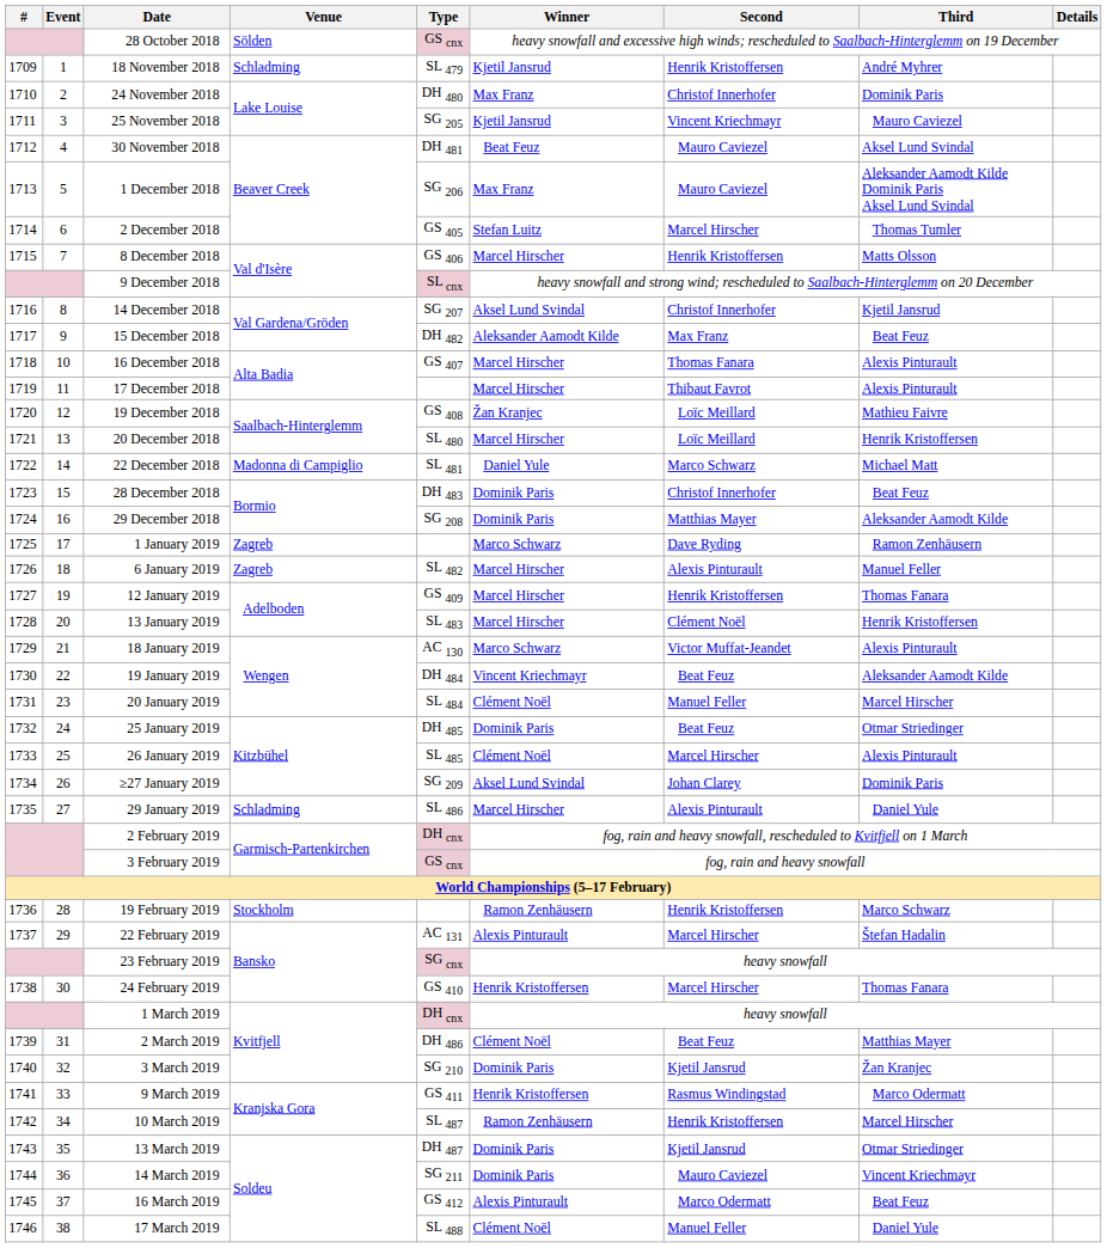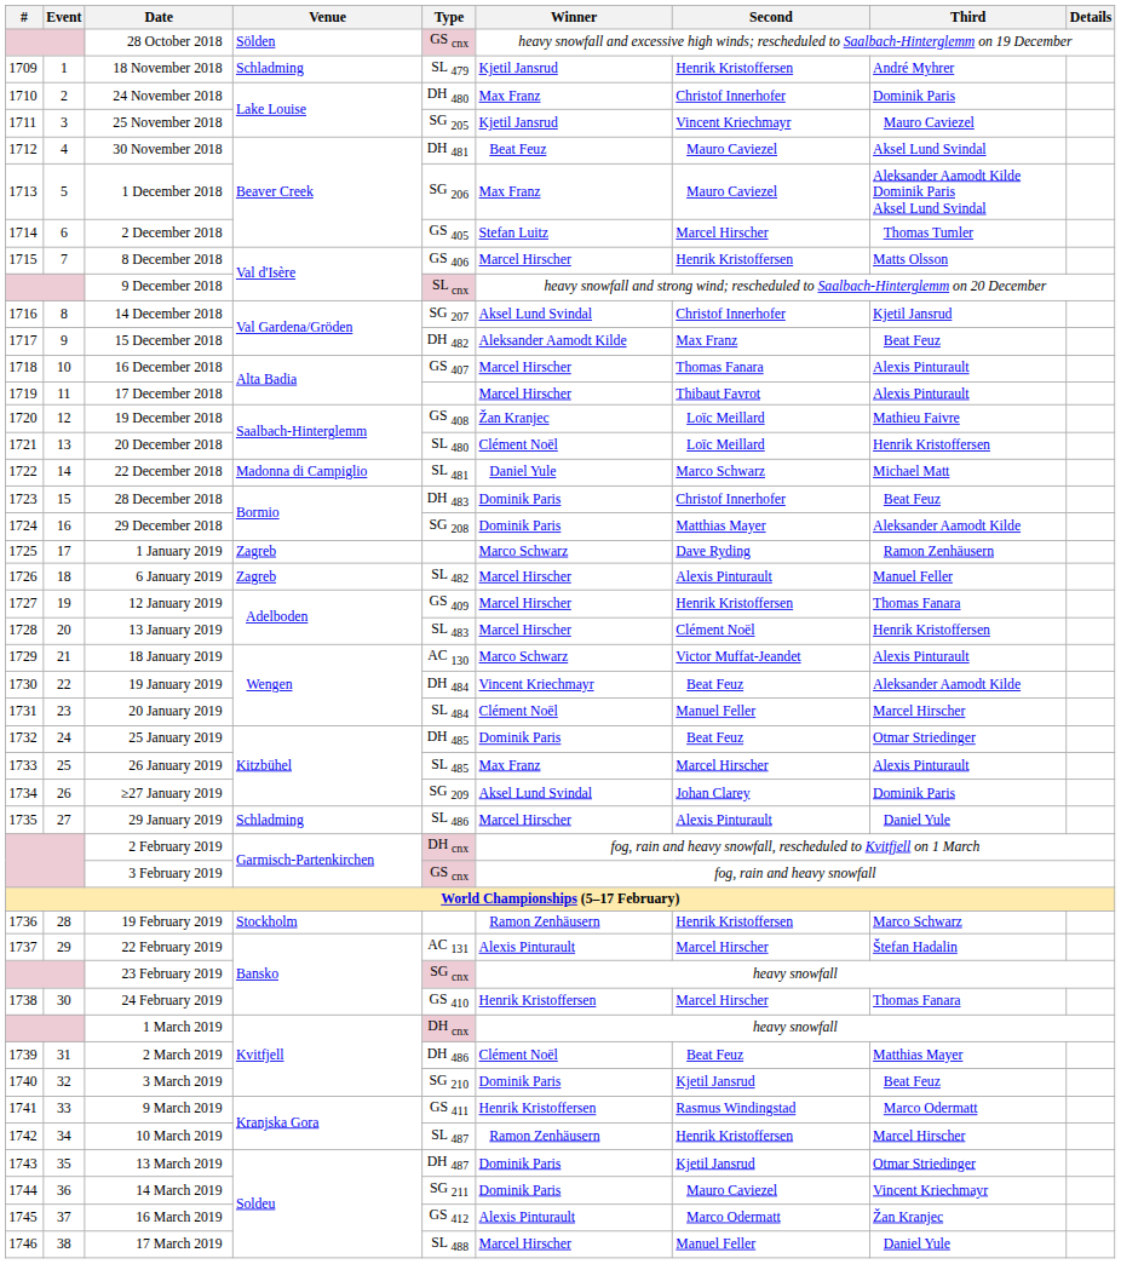 <table class="wikitable plainrowheaders" style="background:#fff; font-size:86%; line-height:16px; border:grey solid 1px; border-collapse:collapse;">
 <tr>
 <th style="width:30px;">#</th>
 <th style="width:33px;">Event</th>
 <th style="width:137px;">Date</th>
 <th style="width:178px;">Venue</th>
 <th style="width:45px;">Type</th>
 <th style="width:185px;">Winner</th>
 <th style="width:185px;">Second</th>
 <th style="width:185px;">Third</th>
 <th style="width:10px;">Details</th>
 </tr>
 <tr>
 <td bgcolor="EDCCD5" colspan=2></td>
 <td align=right>28 October 2018  </td>
 <td> <a href='#'>Sölden</a></td>
 <td bgcolor="EDCCD5" align=right>GS <sub>cnx</sub> </td>
 <td colspan="4" align="center"><em>heavy snowfall and excessive high winds; rescheduled to <a href='#'>Saalbach-Hinterglemm</a> on 19 December</em></td>
 </tr>
 <tr>
 <td>1709</td>
 <td align=center>1</td>
 <td align=right>18 November 2018  </td>
 <td> <a href='#'>Schladming</a></td>
 <td align=right>SL <sub>479</sub> </td>
 <td> <a href='#'>Kjetil Jansrud</a></td>
 <td> <a href='#'>Henrik Kristoffersen</a></td>
 <td> <a href='#'>André Myhrer</a></td>
 <td></td>
 </tr>
 <tr>
 <td>1710</td>
 <td align=center>2</td>
 <td align=right>24 November 2018  </td>
 <td rowspan=2> <a href='#'>Lake Louise</a></td>
 <td align=right>DH <sub>480</sub> </td>
 <td> <a href='#'>Max Franz</a></td>
 <td> <a href='#'>Christof Innerhofer</a></td>
 <td> <a href='#'>Dominik Paris</a></td>
 <td></td>
 </tr>
 <tr>
 <td>1711</td>
 <td align=center>3</td>
 <td align=right>25 November 2018  </td>
 <td align=right>SG <sub>205</sub> </td>
 <td> <a href='#'>Kjetil Jansrud</a></td>
 <td> <a href='#'>Vincent Kriechmayr</a></td>
 <td>   <a href='#'>Mauro Caviezel</a></td>
 <td></td>
 </tr>
 <tr>
 <td>1712</td>
 <td align=center>4</td>
 <td align=right><small></small>30 November 2018  </td>
 <td rowspan=3> <a href='#'>Beaver Creek</a></td>
 <td align=right>DH <sub>481</sub> </td>
 <td>   <a href='#'>Beat Feuz</a></td>
 <td>   <a href='#'>Mauro Caviezel</a></td>
 <td> <a href='#'>Aksel Lund Svindal</a></td>
 <td></td>
 </tr>
 <tr>
 <td>1713</td>
 <td align=center>5</td>
 <td align=right><small></small>1 December 2018  </td>
 <td align=right>SG <sub>206</sub> </td>
 <td> <a href='#'>Max Franz</a></td>
 <td>   <a href='#'>Mauro Caviezel</a></td>
 <td> <a href='#'>Aleksander Aamodt Kilde</a><br> <a href='#'>Dominik Paris</a><br> <a href='#'>Aksel Lund Svindal</a></td>
 <td></td>
 </tr>
 <tr>
 <td>1714</td>
 <td align=center>6</td>
 <td align=right><small></small>2 December 2018  </td>
 <td align=right>GS <sub>405</sub> </td>
 <td> <a href='#'>Stefan Luitz</a></td>
 <td> <a href='#'>Marcel Hirscher</a></td>
 <td>   <a href='#'>Thomas Tumler</a></td>
 <td></td>
 </tr>
 <tr>
 <td>1715</td>
 <td align=center>7</td>
 <td align=right>8 December 2018  </td>
 <td rowspan=2> <a href='#'>Val d'Isère</a></td>
 <td align=right>GS <sub>406</sub> </td>
 <td> <a href='#'>Marcel Hirscher</a></td>
 <td> <a href='#'>Henrik Kristoffersen</a></td>
 <td> <a href='#'>Matts Olsson</a></td>
 <td></td>
 </tr>
 <tr>
 <td bgcolor="EDCCD5" colspan=2></td>
 <td align=right>9 December 2018  </td>
 <td bgcolor="EDCCD5" align=right>SL <sub>cnx</sub> </td>
 <td align=center colspan=4><em>heavy snowfall and strong wind; rescheduled to <a href='#'>Saalbach-Hinterglemm</a> on 20 December</em></td>
 </tr>
 <tr>
 <td>1716</td>
 <td align=center>8</td>
 <td align=right>14 December 2018  </td>
 <td rowspan=2> <a href='#'>Val Gardena/Gröden</a></td>
 <td align=right>SG <sub>207</sub> </td>
 <td> <a href='#'>Aksel Lund Svindal</a></td>
 <td> <a href='#'>Christof Innerhofer</a></td>
 <td> <a href='#'>Kjetil Jansrud</a></td>
 <td></td>
 </tr>
 <tr>
 <td>1717</td>
 <td align=center>9</td>
 <td align=right>15 December 2018  </td>
 <td align=right>DH <sub>482</sub> </td>
 <td> <a href='#'>Aleksander Aamodt Kilde</a></td>
 <td> <a href='#'>Max Franz</a></td>
 <td>   <a href='#'>Beat Feuz</a></td>
 <td></td>
 </tr>
 <tr>
 <td>1718</td>
 <td align=center>10</td>
 <td align=right>16 December 2018  </td>
 <td rowspan=2> <a href='#'>Alta Badia</a></td>
 <td align=right>GS <sub>407</sub> </td>
 <td> <a href='#'>Marcel Hirscher</a></td>
 <td> <a href='#'>Thomas Fanara</a></td>
 <td> <a href='#'>Alexis Pinturault</a></td>
 <td></td>
 </tr>
 <tr>
 <td>1719</td>
 <td align=center>11</td>
 <td align=right>17 December 2018  </td>
 <td align=right> </td>
 <td> <a href='#'>Marcel Hirscher</a></td>
 <td> <a href='#'>Thibaut Favrot</a></td>
 <td> <a href='#'>Alexis Pinturault</a></td>
 <td></td>
 </tr>
 <tr>
 <td>1720</td>
 <td align=center>12</td>
 <td align=right><small></small>19 December 2018  </td>
 <td rowspan=2> <a href='#'>Saalbach-Hinterglemm</a></td>
 <td align=right>GS <sub>408</sub> </td>
 <td> <a href='#'>Žan Kranjec</a></td>
 <td>   <a href='#'>Loïc Meillard</a></td>
 <td> <a href='#'>Mathieu Faivre</a></td>
 <td></td>
 </tr>
 <tr>
 <td>1721</td>
 <td align=center>13</td>
 <td align=right><small></small>20 December 2018  </td>
 <td align=right>SL <sub>480</sub> </td>
-<td> <a href='#'>Marcel Hirscher</a></td>
+<td> <a href='#'>Clément Noël</a></td>
 <td>   <a href='#'>Loïc Meillard</a></td>
 <td> <a href='#'>Henrik Kristoffersen</a></td>
 <td></td>
 </tr>
 <tr>
 <td>1722</td>
 <td align=center>14</td>
 <td align=right>22 December 2018  </td>
 <td> <a href='#'>Madonna di Campiglio</a></td>
 <td align=right>SL <sub>481</sub> </td>
 <td>   <a href='#'>Daniel Yule</a></td>
 <td> <a href='#'>Marco Schwarz</a></td>
 <td> <a href='#'>Michael Matt</a></td>
 <td></td>
 </tr>
 <tr>
 <td>1723</td>
 <td align=center>15</td>
 <td align=right>28 December 2018  </td>
 <td rowspan=2> <a href='#'>Bormio</a></td>
 <td align=right>DH <sub>483</sub> </td>
 <td> <a href='#'>Dominik Paris</a></td>
 <td> <a href='#'>Christof Innerhofer</a></td>
 <td>   <a href='#'>Beat Feuz</a></td>
 <td></td>
 </tr>
 <tr>
 <td>1724</td>
 <td align=center>16</td>
 <td align=right>29 December 2018  </td>
 <td align=right>SG <sub>208</sub> </td>
 <td> <a href='#'>Dominik Paris</a></td>
 <td> <a href='#'>Matthias Mayer</a></td>
 <td> <a href='#'>Aleksander Aamodt Kilde</a></td>
 <td></td>
 </tr>
 <tr>
 <td>1725</td>
 <td align=center>17</td>
 <td align=right>1 January 2019  </td>
 <td> <a href='#'>Zagreb</a></td>
 <td align=right> </td>
 <td> <a href='#'>Marco Schwarz</a></td>
 <td> <a href='#'>Dave Ryding</a></td>
 <td>   <a href='#'>Ramon Zenhäusern</a></td>
 <td></td>
 </tr>
 <tr>
 <td>1726</td>
 <td align=center>18</td>
 <td align=right>6 January 2019  </td>
 <td> <a href='#'>Zagreb</a></td>
 <td align=right>SL <sub>482</sub> </td>
 <td> <a href='#'>Marcel Hirscher</a></td>
 <td> <a href='#'>Alexis Pinturault</a></td>
 <td> <a href='#'>Manuel Feller</a></td>
 <td></td>
 </tr>
 <tr>
 <td>1727</td>
 <td align=center>19</td>
 <td align=right>12 January 2019  </td>
 <td rowspan=2>   <a href='#'>Adelboden</a></td>
 <td align=right>GS <sub>409</sub> </td>
 <td> <a href='#'>Marcel Hirscher</a></td>
 <td> <a href='#'>Henrik Kristoffersen</a></td>
 <td> <a href='#'>Thomas Fanara</a></td>
 <td></td>
 </tr>
 <tr>
 <td>1728</td>
 <td align=center>20</td>
 <td align=right>13 January 2019  </td>
 <td align=right>SL <sub>483</sub> </td>
 <td> <a href='#'>Marcel Hirscher</a></td>
 <td> <a href='#'>Clément Noël</a></td>
 <td> <a href='#'>Henrik Kristoffersen</a></td>
 <td></td>
 </tr>
 <tr>
 <td>1729</td>
 <td align=center>21</td>
 <td align=right>18 January 2019  </td>
 <td rowspan=3>   <a href='#'>Wengen</a></td>
 <td align=right>AC <sub>130</sub> </td>
 <td> <a href='#'>Marco Schwarz</a></td>
 <td> <a href='#'>Victor Muffat-Jeandet</a></td>
 <td> <a href='#'>Alexis Pinturault</a></td>
 <td></td>
 </tr>
 <tr>
 <td>1730</td>
 <td align=center>22</td>
 <td align=right>19 January 2019  </td>
 <td align=right>DH <sub>484</sub> </td>
 <td> <a href='#'>Vincent Kriechmayr</a></td>
 <td>   <a href='#'>Beat Feuz</a></td>
 <td> <a href='#'>Aleksander Aamodt Kilde</a></td>
 <td></td>
 </tr>
 <tr>
 <td>1731</td>
 <td align=center>23</td>
 <td align=right>20 January 2019  </td>
 <td align=right>SL <sub>484</sub> </td>
 <td> <a href='#'>Clément Noël</a></td>
 <td> <a href='#'>Manuel Feller</a></td>
 <td> <a href='#'>Marcel Hirscher</a></td>
 <td></td>
 </tr>
 <tr>
 <td>1732</td>
 <td align=center>24</td>
 <td align=right><small></small>25 January 2019  </td>
 <td rowspan=3> <a href='#'>Kitzbühel</a></td>
 <td align=right>DH <sub>485</sub> </td>
 <td> <a href='#'>Dominik Paris</a></td>
 <td>   <a href='#'>Beat Feuz</a></td>
 <td> <a href='#'>Otmar Striedinger</a></td>
 <td></td>
 </tr>
 <tr>
 <td>1733</td>
 <td align=center>25</td>
 <td align=right><small></small>26 January 2019  </td>
 <td align=right>SL <sub>485</sub> </td>
-<td> <a href='#'>Clément Noël</a></td>
+<td> <a href='#'>Max Franz</a></td>
 <td> <a href='#'>Marcel Hirscher</a></td>
 <td> <a href='#'>Alexis Pinturault</a></td>
 <td></td>
 </tr>
 <tr>
 <td>1734</td>
 <td align=center>26</td>
 <td align=right><small></small>≥27 January 2019  </td>
 <td align=right>SG <sub>209</sub> </td>
 <td> <a href='#'>Aksel Lund Svindal</a></td>
 <td> <a href='#'>Johan Clarey</a></td>
 <td> <a href='#'>Dominik Paris</a></td>
 <td></td>
 </tr>
 <tr>
 <td>1735</td>
 <td align=center>27</td>
 <td align=right>29 January 2019  </td>
 <td> <a href='#'>Schladming</a></td>
 <td align=right>SL <sub>486</sub> </td>
 <td> <a href='#'>Marcel Hirscher</a></td>
 <td> <a href='#'>Alexis Pinturault</a></td>
 <td>   <a href='#'>Daniel Yule</a></td>
 <td></td>
 </tr>
 <tr>
 <td colspan="2" rowspan="2" bgcolor="EDCCD5"></td>
 <td align=right>2 February 2019  </td>
 <td rowspan=2> <a href='#'>Garmisch-Partenkirchen</a></td>
 <td align=right bgcolor="EDCCD5">DH <sub>cnx</sub> </td>
 <td colspan="4" align="center"><em>fog, rain and heavy snowfall, rescheduled to <a href='#'>Kvitfjell</a> on 1 March</em></td>
 </tr>
 <tr>
 <td align="right">3 February 2019  </td>
 <td align=right bgcolor="EDCCD5">GS <sub>cnx</sub> </td>
 <td colspan="4" align="center"><em>fog, rain and heavy snowfall</em></td>
 </tr>
 <tr style="background:#FFEBAD">
 <td colspan="9" style="text-align:center;"><strong><a href='#'>World Championships</a> (5–17 February)</strong></td>
 </tr>
 <tr>
 <td>1736</td>
 <td align="center">28</td>
 <td align=right>19 February 2019  </td>
 <td> <a href='#'>Stockholm</a></td>
 <td align=right> </td>
 <td>   <a href='#'>Ramon Zenhäusern</a></td>
 <td> <a href='#'>Henrik Kristoffersen</a></td>
 <td> <a href='#'>Marco Schwarz</a></td>
 <td></td>
 </tr>
 <tr>
 <td>1737</td>
 <td align="center">29</td>
 <td align=right>22 February 2019  </td>
 <td rowspan=3> <a href='#'>Bansko</a></td>
 <td align=right>AC <sub>131</sub> </td>
 <td> <a href='#'>Alexis Pinturault</a></td>
 <td> <a href='#'>Marcel Hirscher</a></td>
 <td> <a href='#'>Štefan Hadalin</a></td>
 <td></td>
 </tr>
 <tr>
 <td bgcolor="EDCCD5" colspan=2></td>
 <td align=right>23 February 2019  </td>
 <td align=right bgcolor="EDCCD5">SG <sub>cnx</sub> </td>
 <td align=center colspan=4><em>heavy snowfall</em></td>
 </tr>
 <tr>
 <td>1738</td>
 <td align="center">30</td>
 <td align=right>24 February 2019  </td>
 <td align=right>GS <sub>410</sub> </td>
 <td> <a href='#'>Henrik Kristoffersen</a></td>
 <td> <a href='#'>Marcel Hirscher</a></td>
 <td> <a href='#'>Thomas Fanara</a></td>
 <td></td>
 </tr>
 <tr>
 <td bgcolor="EDCCD5" colspan="2"></td>
 <td align="right">1 March 2019  </td>
 <td rowspan="3"> <a href='#'>Kvitfjell</a></td>
 <td align=right bgcolor="EDCCD5">DH <sub>cnx</sub> </td>
 <td align=center colspan=4><em>heavy snowfall</em></td>
 </tr>
 <tr>
 <td>1739</td>
 <td align="center">31</td>
 <td align="right">2 March 2019  </td>
 <td align="right">DH <sub>486</sub> </td>
 <td> <a href='#'>Clément Noël</a></td>
 <td>   <a href='#'>Beat Feuz</a></td>
 <td> <a href='#'>Matthias Mayer</a></td>
 <td></td>
 </tr>
 <tr>
 <td>1740</td>
 <td align="center">32</td>
 <td align="right">3 March 2019  </td>
 <td align="right">SG <sub>210</sub> </td>
 <td> <a href='#'>Dominik Paris</a></td>
 <td> <a href='#'>Kjetil Jansrud</a></td>
-<td> <a href='#'>Žan Kranjec</a></td>
+<td>   <a href='#'>Beat Feuz</a></td>
 <td></td>
 </tr>
 <tr>
 <td>1741</td>
 <td align="center">33</td>
 <td align="right">9 March 2019  </td>
 <td rowspan="2"> <a href='#'>Kranjska Gora</a></td>
 <td align="right">GS <sub>411</sub> </td>
 <td> <a href='#'>Henrik Kristoffersen</a></td>
 <td> <a href='#'>Rasmus Windingstad</a></td>
 <td>   <a href='#'>Marco Odermatt</a></td>
 <td></td>
 </tr>
 <tr>
 <td>1742</td>
 <td align="center">34</td>
 <td align="right">10 March 2019  </td>
 <td align="right">SL <sub>487</sub> </td>
 <td>   <a href='#'>Ramon Zenhäusern</a></td>
 <td> <a href='#'>Henrik Kristoffersen</a></td>
 <td> <a href='#'>Marcel Hirscher</a></td>
 <td></td>
 </tr>
 <tr>
 <td>1743</td>
 <td align="center">35</td>
 <td align="right">13 March 2019  </td>
 <td rowspan="4"> <a href='#'>Soldeu</a></td>
 <td align="right">DH <sub>487</sub> </td>
 <td> <a href='#'>Dominik Paris</a></td>
 <td> <a href='#'>Kjetil Jansrud</a></td>
 <td> <a href='#'>Otmar Striedinger</a></td>
 <td></td>
 </tr>
 <tr>
 <td>1744</td>
 <td align="center">36</td>
 <td align="right">14 March 2019  </td>
 <td align="right">SG <sub>211</sub> </td>
 <td> <a href='#'>Dominik Paris</a></td>
 <td>   <a href='#'>Mauro Caviezel</a></td>
 <td> <a href='#'>Vincent Kriechmayr</a></td>
 <td></td>
 </tr>
 <tr>
 <td>1745</td>
 <td align="center">37</td>
 <td align="right">16 March 2019  </td>
 <td align="right">GS <sub>412</sub> </td>
 <td> <a href='#'>Alexis Pinturault</a></td>
 <td>   <a href='#'>Marco Odermatt</a></td>
-<td>   <a href='#'>Beat Feuz</a></td>
+<td> <a href='#'>Žan Kranjec</a></td>
 <td></td>
 </tr>
 <tr>
 <td>1746</td>
 <td align="center">38</td>
 <td align="right">17 March 2019  </td>
 <td align="right">SL <sub>488</sub> </td>
-<td> <a href='#'>Clément Noël</a></td>
+<td> <a href='#'>Marcel Hirscher</a></td>
 <td> <a href='#'>Manuel Feller</a></td>
 <td>   <a href='#'>Daniel Yule</a></td>
 <td></td>
 </tr>
 </table>
